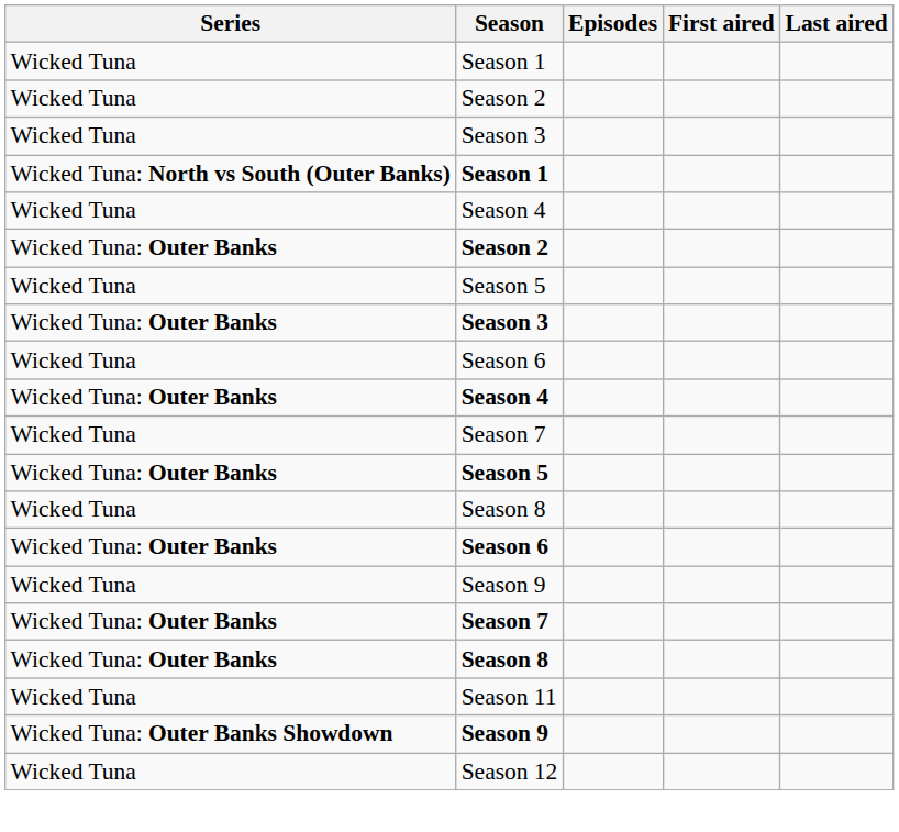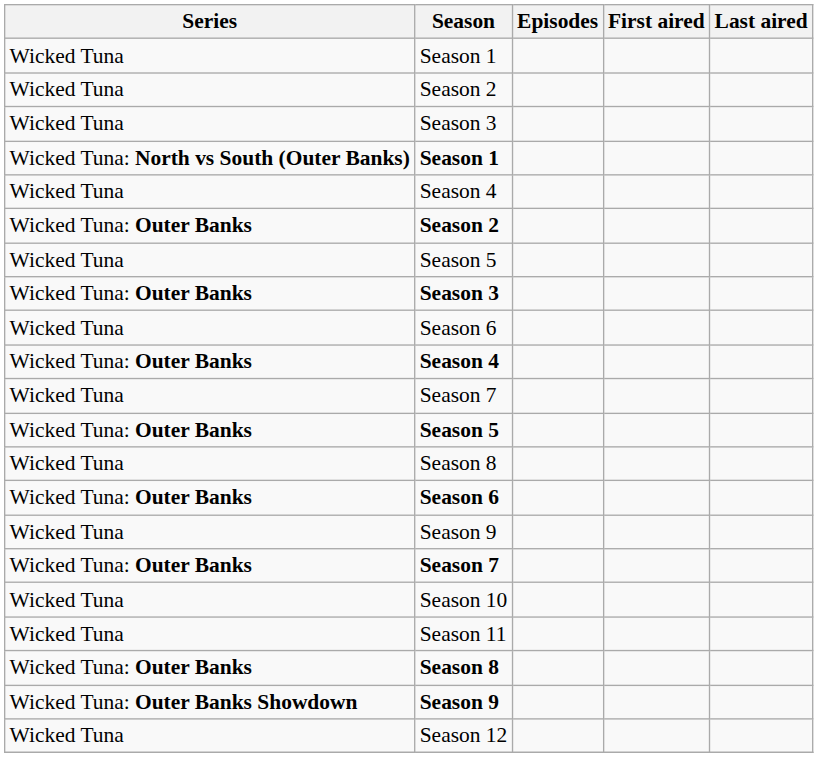 <table class="wikitable">
 <tr>
 <th>Series</th>
 <th>Season</th>
 <th>Episodes</th>
 <th>First aired</th>
 <th>Last aired</th>
 </tr>
 <tr>
 <td>Wicked Tuna</td>
 <td>Season 1</td>
 <td></td>
 <td></td>
 <td></td>
 </tr>
 <tr>
 <td>Wicked Tuna</td>
 <td>Season 2</td>
 <td></td>
 <td></td>
 <td></td>
 </tr>
 <tr>
 <td>Wicked Tuna</td>
 <td>Season 3</td>
 <td></td>
 <td></td>
 <td></td>
 </tr>
 <tr>
 <td>Wicked Tuna: <strong>North vs South (Outer Banks)</strong></td>
 <td><strong>Season 1</strong></td>
 <td></td>
 <td></td>
 <td></td>
 </tr>
 <tr>
 <td>Wicked Tuna</td>
 <td>Season 4</td>
 <td></td>
 <td></td>
 <td></td>
 </tr>
 <tr>
 <td>Wicked Tuna: <strong>Outer Banks</strong></td>
 <td><strong>Season 2</strong></td>
 <td></td>
 <td></td>
 <td></td>
 </tr>
 <tr>
 <td>Wicked Tuna</td>
 <td>Season 5</td>
 <td></td>
 <td></td>
 <td></td>
 </tr>
 <tr>
 <td>Wicked Tuna: <strong>Outer Banks</strong></td>
 <td><strong>Season 3</strong></td>
 <td></td>
 <td></td>
 <td></td>
 </tr>
 <tr>
 <td>Wicked Tuna</td>
 <td>Season 6</td>
 <td></td>
 <td></td>
 <td></td>
 </tr>
 <tr>
 <td>Wicked Tuna: <strong>Outer Banks</strong></td>
 <td><strong>Season 4</strong></td>
 <td></td>
 <td></td>
 <td></td>
 </tr>
 <tr>
 <td>Wicked Tuna</td>
 <td>Season 7</td>
 <td></td>
 <td></td>
 <td></td>
 </tr>
 <tr>
 <td>Wicked Tuna: <strong>Outer Banks</strong></td>
 <td><strong>Season 5</strong></td>
 <td></td>
 <td></td>
 <td></td>
 </tr>
 <tr>
 <td>Wicked Tuna</td>
 <td>Season 8</td>
 <td></td>
 <td></td>
 <td></td>
 </tr>
 <tr>
 <td>Wicked Tuna: <strong>Outer Banks</strong></td>
 <td><strong>Season 6</strong></td>
 <td></td>
 <td></td>
 <td></td>
 </tr>
 <tr>
 <td>Wicked Tuna</td>
 <td>Season 9</td>
 <td></td>
 <td></td>
 <td></td>
 </tr>
 <tr>
 <td>Wicked Tuna: <strong>Outer Banks</strong></td>
 <td><strong>Season 7</strong></td>
 <td></td>
 <td></td>
 <td></td>
 </tr>
 <tr>
-<td>Wicked Tuna: <strong>Outer Banks</strong></td>
-<td><strong>Season 8</strong></td>
+<td>Wicked Tuna</td>
+<td>Season 10</td>
 <td></td>
 <td></td>
 <td></td>
 </tr>
 <tr>
 <td>Wicked Tuna</td>
 <td>Season 11</td>
+<td></td>
+<td></td>
+<td></td>
+</tr>
+<tr>
+<td>Wicked Tuna: <strong>Outer Banks</strong></td>
+<td><strong>Season 8</strong></td>
 <td></td>
 <td></td>
 <td></td>
 </tr>
 <tr>
 <td>Wicked Tuna: <strong>Outer Banks Showdown</strong></td>
 <td><strong>Season 9</strong></td>
 <td></td>
 <td></td>
 <td></td>
 </tr>
 <tr>
 <td>Wicked Tuna</td>
 <td>Season 12</td>
 <td></td>
 <td></td>
 <td></td>
 </tr>
 <tr>
 </tr>
 </table>
